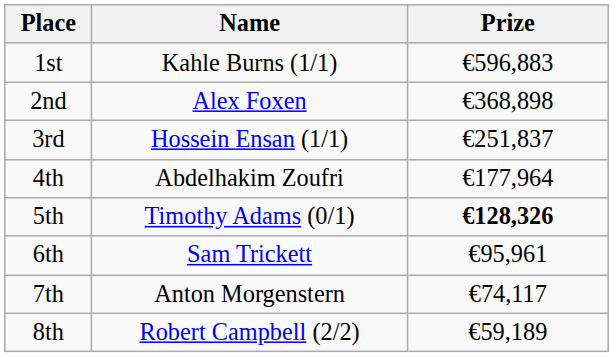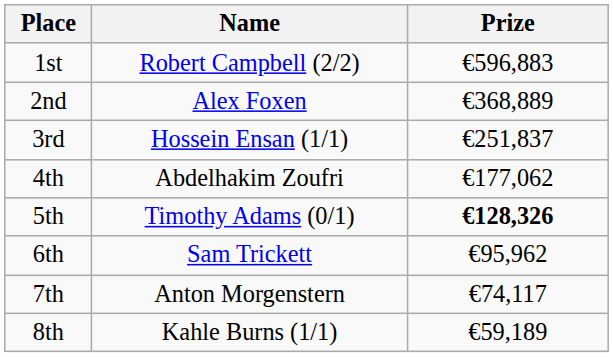 <table class="wikitable">
 <tr>
 <th width="50">Place</th>
 <th width="200">Name</th>
 <th width="125">Prize</th>
 </tr>
 <tr>
 <td align = "center">1st</td>
-<td align = "center">Kahle Burns (1/1)</td>
+<td align = "center"><a href='#'>Robert Campbell</a> (2/2)</td>
 <td align = "center">€596,883</td>
 </tr>
 <tr>
 <td align = "center">2nd</td>
 <td align = "center"><a href='#'>Alex Foxen</a></td>
-<td align = "center">€368,898</td>
+<td align = "center">€368,889</td>
 </tr>
 <tr>
 <td align = "center">3rd</td>
 <td align = "center"><a href='#'>Hossein Ensan</a> (1/1)</td>
 <td align = "center">€251,837</td>
 </tr>
 <tr>
 <td align = "center">4th</td>
 <td align = "center">Abdelhakim Zoufri</td>
-<td align = "center">€177,964</td>
+<td align = "center">€177,062</td>
 </tr>
 <tr>
 <td align = "center">5th</td>
 <td align = "center"><a href='#'>Timothy Adams</a> (0/1)</td>
 <td align = "center"><strong>€128,326</strong></td>
 </tr>
 <tr>
 <td align = "center">6th</td>
 <td align = "center"><a href='#'>Sam Trickett</a></td>
-<td align = "center">€95,961</td>
+<td align = "center">€95,962</td>
 </tr>
 <tr>
 <td align = "center">7th</td>
 <td align = "center">Anton Morgenstern</td>
 <td align = "center">€74,117</td>
 </tr>
 <tr>
 <td align = "center">8th</td>
-<td align = "center"><a href='#'>Robert Campbell</a> (2/2)</td>
+<td align = "center">Kahle Burns (1/1)</td>
 <td align = "center">€59,189</td>
 </tr>
 </table>
